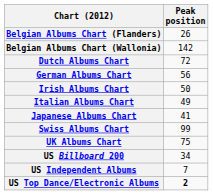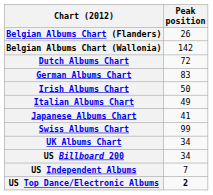 <table class="wikitable sortable plainrowheaders">
 <tr>
 <th scope="col">Chart (2012)</th>
 <th scope="col">Peak<br>position</th>
 </tr>
 <tr>
 <th scope="row"><a href='#'>Belgian Albums Chart</a> (Flanders)</th>
 <td style="text-align:center;">26</td>
 </tr>
 <tr>
 <th scope="row">Belgian Albums Chart (Wallonia)</th>
 <td style="text-align:center;">142</td>
 </tr>
 <tr>
 <th scope="row"><a href='#'>Dutch Albums Chart</a></th>
 <td style="text-align:center;">72</td>
 </tr>
 <tr>
 <th scope="row"><a href='#'>German Albums Chart</a></th>
-<td style="text-align:center;">56</td>
+<td style="text-align:center;">83</td>
 </tr>
 <tr>
 <th scope="row"><a href='#'>Irish Albums Chart</a></th>
 <td style="text-align:center;">50</td>
 </tr>
 <tr>
 <th scope="row"><a href='#'>Italian Albums Chart</a></th>
 <td style="text-align:center;">49</td>
 </tr>
 <tr>
 <th scope="row"><a href='#'>Japanese Albums Chart</a></th>
 <td style="text-align:center;">41</td>
 </tr>
 <tr>
 <th scope="row"><a href='#'>Swiss Albums Chart</a></th>
 <td style="text-align:center;">99</td>
 </tr>
 <tr>
 <th scope="row"><a href='#'>UK Albums Chart</a></th>
-<td style="text-align:center;">75</td>
+<td style="text-align:center;">34</td>
 </tr>
 <tr>
 <th scope="row">US <a href='#'><em>Billboard</em> 200</a></th>
 <td style="text-align:center;">34</td>
 </tr>
 <tr>
 <th scope="row">US <a href='#'>Independent Albums</a></th>
 <td style="text-align:center;">7</td>
 </tr>
 <tr>
 <th scope="row">US <a href='#'>Top Dance/Electronic Albums</a></th>
 <td style="text-align:center;"><strong>2</strong></td>
 </tr>
 </table>
